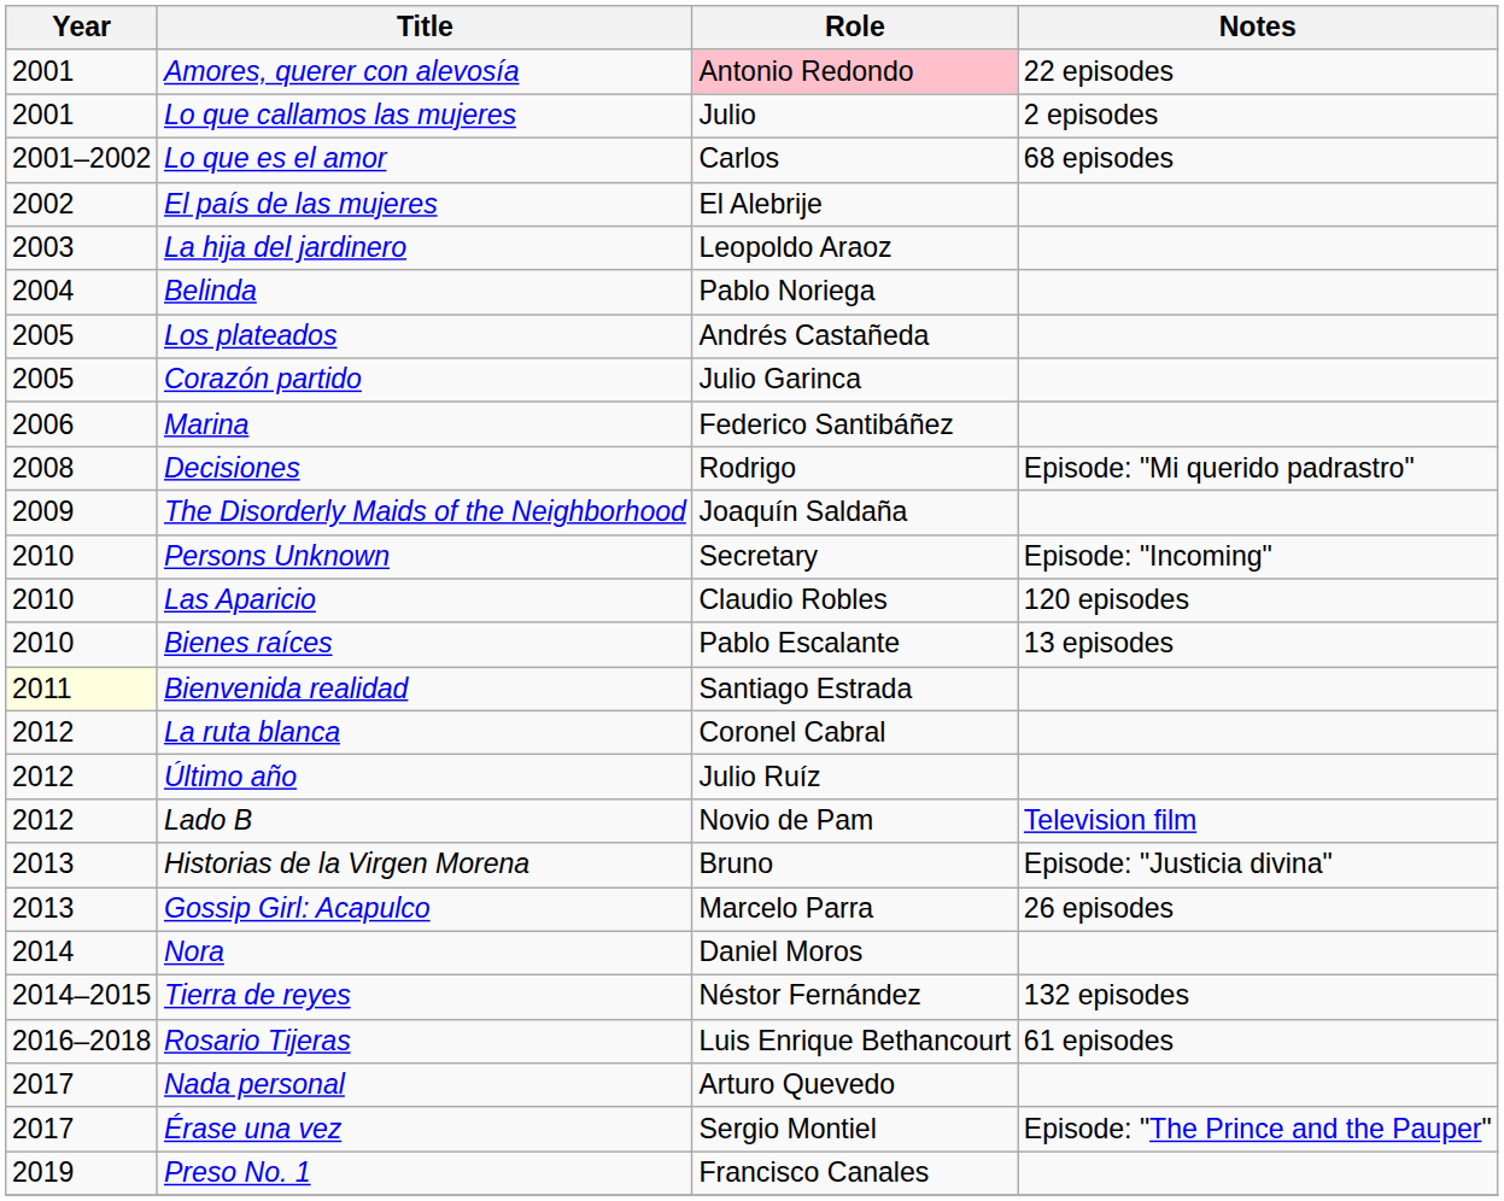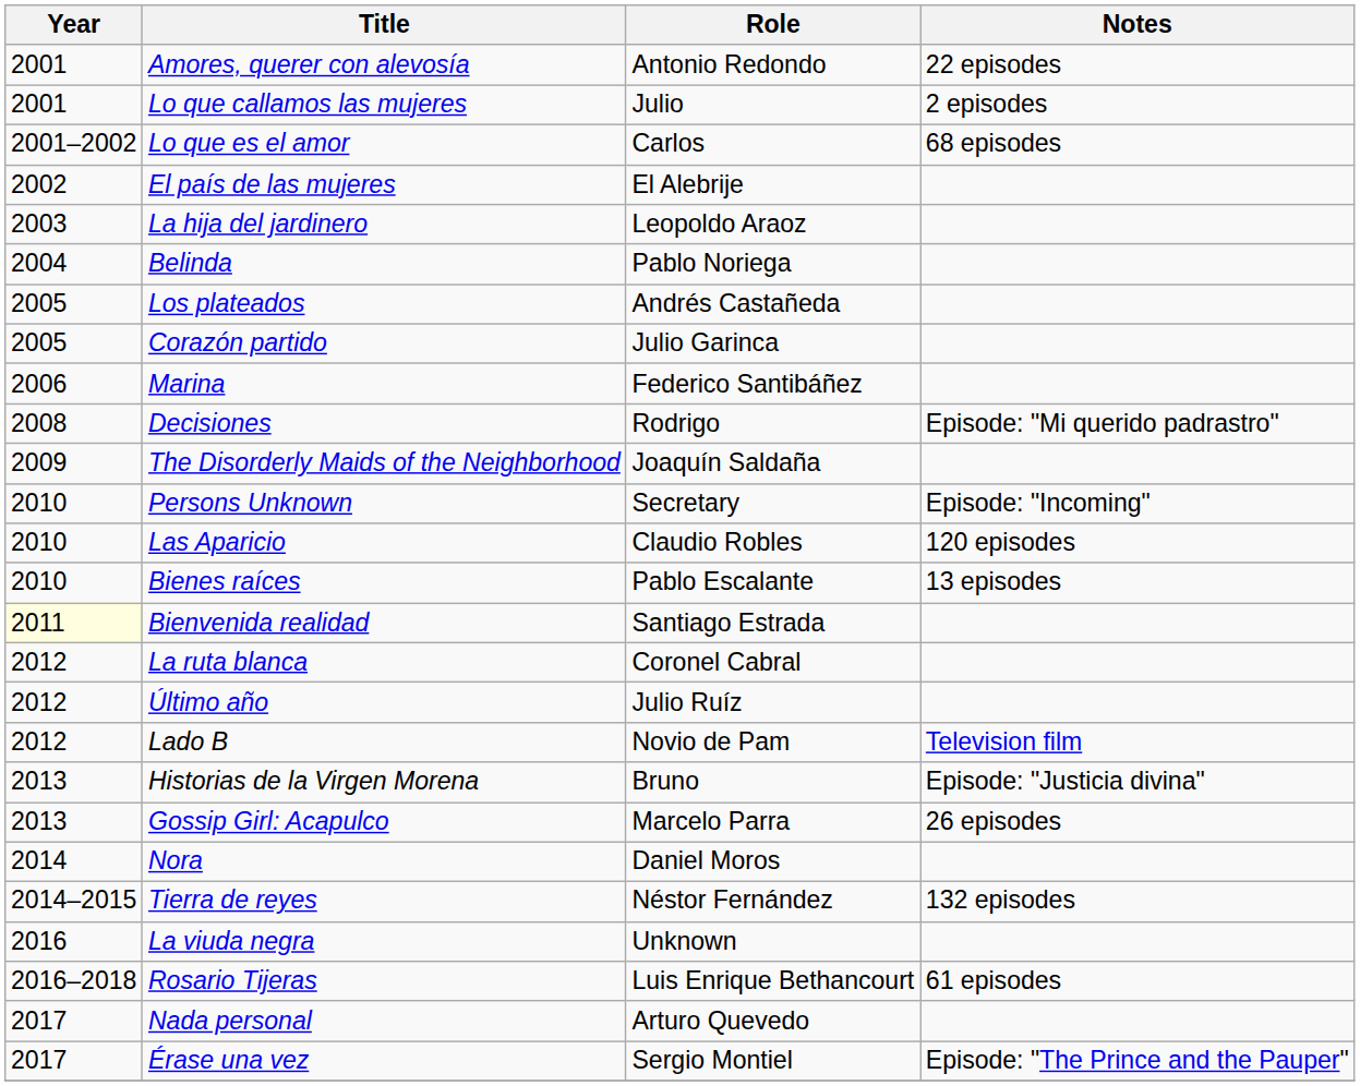 <table class="wikitable sortable">
 <tr>
 <th>Year</th>
 <th>Title</th>
 <th>Role</th>
 <th>Notes</th>
 </tr>
 <tr>
 <td>2001</td>
 <td><em><a href='#'>Amores, querer con alevosía</a></em></td>
-<td style="background: pink;">Antonio Redondo</td>
+<td>Antonio Redondo</td>
 <td>22 episodes</td>
 </tr>
 <tr>
 <td>2001</td>
 <td><em><a href='#'>Lo que callamos las mujeres</a></em></td>
 <td>Julio</td>
 <td>2 episodes</td>
 </tr>
 <tr>
 <td>2001–2002</td>
 <td><em><a href='#'>Lo que es el amor</a></em></td>
 <td>Carlos</td>
 <td>68 episodes</td>
 </tr>
 <tr>
 <td>2002</td>
 <td><em><a href='#'>El país de las mujeres</a></em></td>
 <td>El Alebrije</td>
 <td></td>
 </tr>
 <tr>
 <td>2003</td>
 <td><em><a href='#'>La hija del jardinero</a></em></td>
 <td>Leopoldo Araoz</td>
 <td></td>
 </tr>
 <tr>
 <td>2004</td>
 <td><em><a href='#'>Belinda</a></em></td>
 <td>Pablo Noriega</td>
 <td></td>
 </tr>
 <tr>
 <td>2005</td>
 <td><em><a href='#'>Los plateados</a></em></td>
 <td>Andrés Castañeda</td>
 <td></td>
 </tr>
 <tr>
 <td>2005</td>
 <td><em><a href='#'>Corazón partido</a></em></td>
 <td>Julio Garinca</td>
 <td></td>
 </tr>
 <tr>
 <td>2006</td>
 <td><em><a href='#'>Marina</a></em></td>
 <td>Federico Santibáñez</td>
 <td></td>
 </tr>
 <tr>
 <td>2008</td>
 <td><em><a href='#'>Decisiones</a></em></td>
 <td>Rodrigo</td>
 <td>Episode: "Mi querido padrastro"</td>
 </tr>
 <tr>
 <td>2009</td>
 <td><em><a href='#'>The Disorderly Maids of the Neighborhood</a></em></td>
 <td>Joaquín Saldaña</td>
 <td></td>
 </tr>
 <tr>
 <td>2010</td>
 <td><em><a href='#'>Persons Unknown</a></em></td>
 <td>Secretary</td>
 <td>Episode: "Incoming"</td>
 </tr>
 <tr>
 <td>2010</td>
 <td><em><a href='#'>Las Aparicio</a></em></td>
 <td>Claudio Robles</td>
 <td>120 episodes</td>
 </tr>
 <tr>
 <td>2010</td>
 <td><em><a href='#'>Bienes raíces</a></em></td>
 <td>Pablo Escalante</td>
 <td>13 episodes</td>
 </tr>
 <tr>
 <td style="background: lightyellow;">2011</td>
 <td><em><a href='#'>Bienvenida realidad</a></em></td>
 <td>Santiago Estrada</td>
 <td></td>
 </tr>
 <tr>
 <td>2012</td>
 <td><em><a href='#'>La ruta blanca</a></em></td>
 <td>Coronel Cabral</td>
 <td></td>
 </tr>
 <tr>
 <td>2012</td>
 <td><em><a href='#'>Último año</a></em></td>
 <td>Julio Ruíz</td>
 <td></td>
 </tr>
 <tr>
 <td>2012</td>
 <td><em>Lado B</em></td>
 <td>Novio de Pam</td>
 <td><a href='#'>Television film</a></td>
 </tr>
 <tr>
 <td>2013</td>
 <td><em>Historias de la Virgen Morena</em></td>
 <td>Bruno</td>
 <td>Episode: "Justicia divina"</td>
 </tr>
 <tr>
 <td>2013</td>
 <td><em><a href='#'>Gossip Girl: Acapulco</a></em></td>
 <td>Marcelo Parra</td>
 <td>26 episodes</td>
 </tr>
 <tr>
 <td>2014</td>
 <td><em><a href='#'>Nora</a></em></td>
 <td>Daniel Moros</td>
 <td></td>
 </tr>
 <tr>
 <td>2014–2015</td>
 <td><em><a href='#'>Tierra de reyes</a></em></td>
 <td>Néstor Fernández</td>
 <td>132 episodes</td>
 </tr>
 <tr>
+<td>2016</td>
+<td><em><a href='#'>La viuda negra</a></em></td>
+<td>Unknown</td>
+<td></td>
+</tr>
+<tr>
 <td>2016–2018</td>
 <td><em><a href='#'>Rosario Tijeras</a></em></td>
 <td>Luis Enrique Bethancourt</td>
 <td>61 episodes</td>
 </tr>
 <tr>
 <td>2017</td>
 <td><em><a href='#'>Nada personal</a></em></td>
 <td>Arturo Quevedo</td>
 <td></td>
 </tr>
 <tr>
 <td>2017</td>
 <td><em><a href='#'>Érase una vez</a></em></td>
 <td>Sergio Montiel</td>
 <td>Episode: "<a href='#'>The Prince and the Pauper</a>"</td>
 </tr>
 <tr>
-<td>2019</td>
-<td><em><a href='#'>Preso No. 1</a></em></td>
-<td>Francisco Canales</td>
-<td></td>
-</tr>
-<tr>
 </tr>
 </table>
